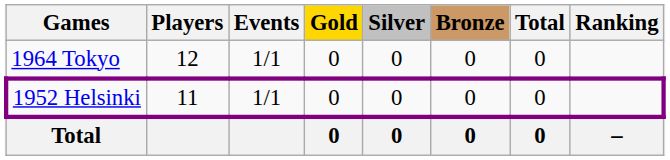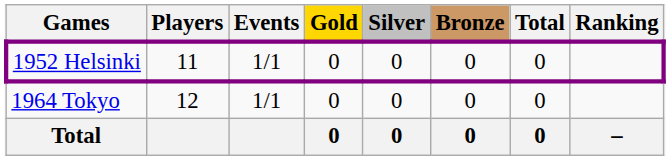 <table class="wikitable sortable" style="text-align:center">
 <tr>
 <th>Games</th>
 <th>Players</th>
 <th>Events</th>
 <th style="background-color:gold;">Gold</th>
 <th style="background-color:silver;">Silver</th>
 <th style="background-color:#c96;">Bronze</th>
 <th>Total</th>
 <th>Ranking</th>
 </tr>
-<tr>
-<td align=left><a href='#'>1964 Tokyo</a></td>
-<td>12</td>
+<tr align=center style="border: 3px solid purple">
+<td align=left><a href='#'>1952 Helsinki</a></td>
+<td>11</td>
 <td>1/1</td>
 <td>0</td>
 <td>0</td>
 <td>0</td>
 <td>0</td>
 <td></td>
 </tr>
-<tr align=center style="border: 3px solid purple">
-<td align=left><a href='#'>1952 Helsinki</a></td>
-<td>11</td>
+<tr>
+<td align=left><a href='#'>1964 Tokyo</a></td>
+<td>12</td>
 <td>1/1</td>
 <td>0</td>
 <td>0</td>
 <td>0</td>
 <td>0</td>
 <td></td>
 </tr>
 <tr>
 <th>Total</th>
 <th></th>
 <th></th>
 <th>0</th>
 <th>0</th>
 <th>0</th>
 <th>0</th>
 <th>–</th>
 </tr>
 </table>
